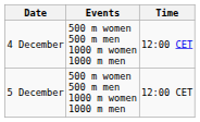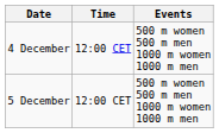 <table class="wikitable" border="1">
 <tr>
 <th>Date</th>
+<th>Time</th>
 <th>Events</th>
-<th>Time</th>
 </tr>
 <tr>
 <td>4 December</td>
+<td>12:00 <a href='#'>CET</a></td>
 <td>500 m women<br>500 m men<br>1000 m women<br>1000 m men</td>
-<td>12:00 <a href='#'>CET</a></td>
 </tr>
 <tr>
 <td>5 December</td>
+<td>12:00 CET</td>
 <td>500 m women<br>500 m men<br>1000 m women<br>1000 m men</td>
-<td>12:00 CET</td>
 </tr>
 </table>
